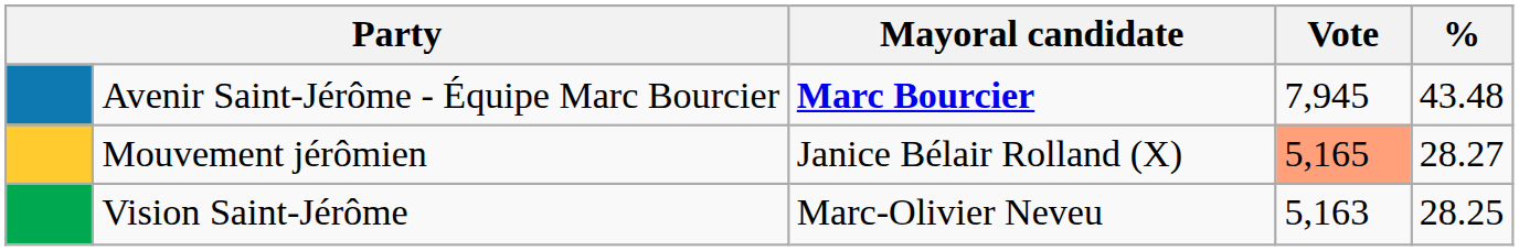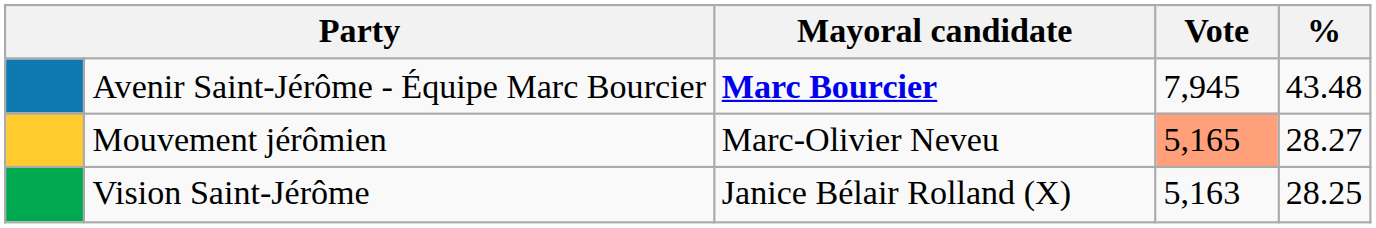 <table class="wikitable">
 <tr>
 <th bgcolor="#DDDDFF" width="230px" colspan="2">Party</th>
 <th bgcolor="#DDDDFF" width="200px">Mayoral candidate</th>
 <th bgcolor="#DDDDFF" width="50px">Vote</th>
 <th bgcolor="#DDDDFF" width="30px">%</th>
 </tr>
 <tr>
 <td bgcolor=#0e78b1 width="30px"> </td>
 <td>Avenir Saint-Jérôme - Équipe Marc Bourcier</td>
 <td><strong><a href='#'>Marc Bourcier</a></strong></td>
 <td>7,945</td>
 <td>43.48</td>
 </tr>
 <tr>
 <td bgcolor=#ffcb2e width="30px"> </td>
 <td>Mouvement jérômien</td>
-<td>Janice Bélair Rolland (X)</td>
+<td>Marc-Olivier Neveu</td>
 <td style="background: lightsalmon;">5,165</td>
 <td>28.27</td>
 </tr>
 <tr>
 <td bgcolor=#00A850 width="30px"> </td>
 <td>Vision Saint-Jérôme</td>
-<td>Marc-Olivier Neveu</td>
+<td>Janice Bélair Rolland (X)</td>
 <td>5,163</td>
 <td>28.25</td>
 </tr>
 </table>
